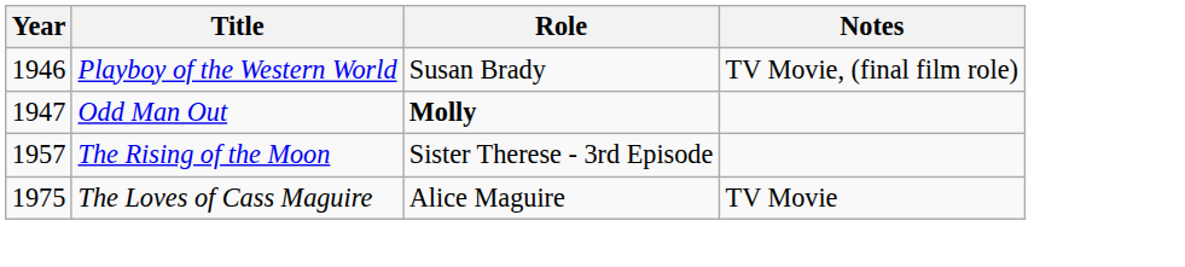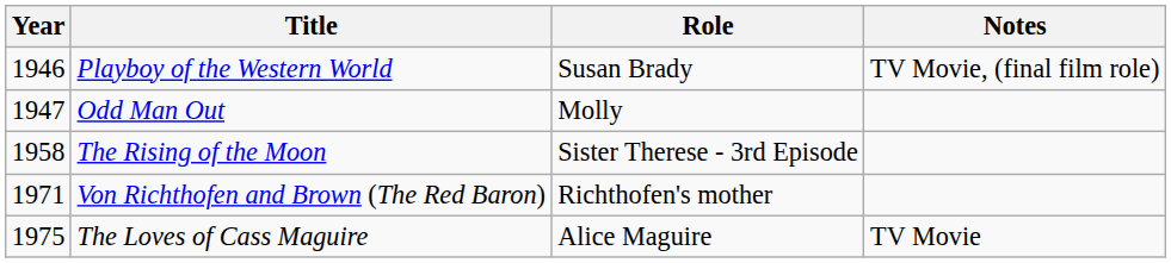 <table class="wikitable">
 <tr>
 <th>Year</th>
 <th>Title</th>
 <th>Role</th>
 <th>Notes</th>
 </tr>
 <tr>
 <td>1946</td>
 <td><em><a href='#'>Playboy of the Western World</a></em></td>
 <td>Susan Brady</td>
 <td>TV Movie, (final film role)</td>
 </tr>
 <tr>
 <td>1947</td>
 <td><em><a href='#'>Odd Man Out</a></em></td>
-<td><strong>Molly</strong></td>
+<td>Molly</td>
 <td></td>
 </tr>
 <tr>
-<td>1957</td>
+<td>1958</td>
 <td><em><a href='#'>The Rising of the Moon</a></em></td>
 <td>Sister Therese - 3rd Episode</td>
+<td></td>
+</tr>
+<tr>
+<td>1971</td>
+<td><em><a href='#'>Von Richthofen and Brown</a></em> (<em>The Red Baron</em>)</td>
+<td>Richthofen's mother</td>
 <td></td>
 </tr>
 <tr>
 <td>1975</td>
 <td><em>The Loves of Cass Maguire</em></td>
 <td>Alice Maguire</td>
 <td>TV Movie</td>
 </tr>
 </table>
